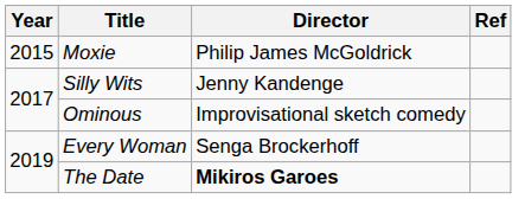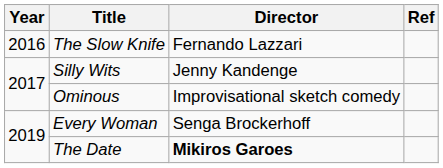 <table class="wikitable sortable">
 <tr>
 <th>Year</th>
 <th>Title</th>
 <th>Director</th>
 <th>Ref</th>
 </tr>
 <tr>
-<td>2015</td>
-<td><em>Moxie</em></td>
-<td>Philip James McGoldrick</td>
+<td>2016</td>
+<td><em>The Slow Knife</em></td>
+<td>Fernando Lazzari</td>
 <td></td>
 </tr>
 <tr>
 <td rowspan="2">2017</td>
 <td><em>Silly Wits</em></td>
 <td>Jenny Kandenge</td>
 <td></td>
 </tr>
 <tr>
 <td><em>Ominous</em></td>
 <td>Improvisational sketch comedy</td>
 <td></td>
 </tr>
 <tr>
 <td rowspan="2">2019</td>
 <td><em>Every Woman</em></td>
 <td>Senga Brockerhoff</td>
 <td></td>
 </tr>
 <tr>
 <td><em>The Date</td>
 <td><strong>Mikiros Garoes</strong></td>
 <td></td>
 </tr>
 </table>
